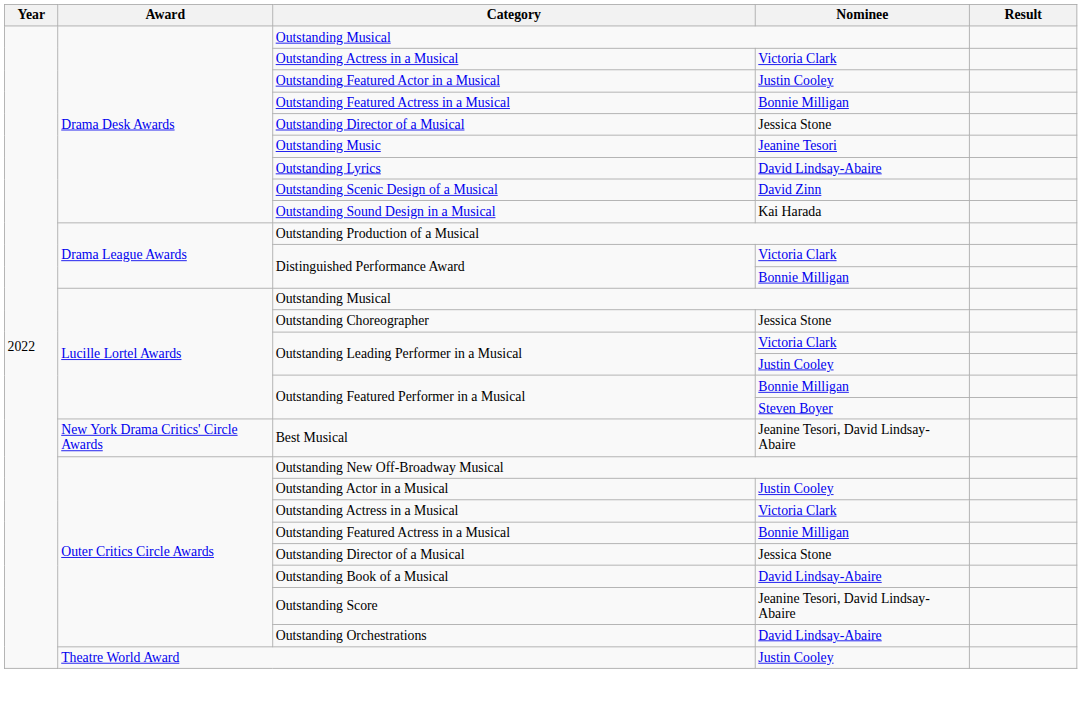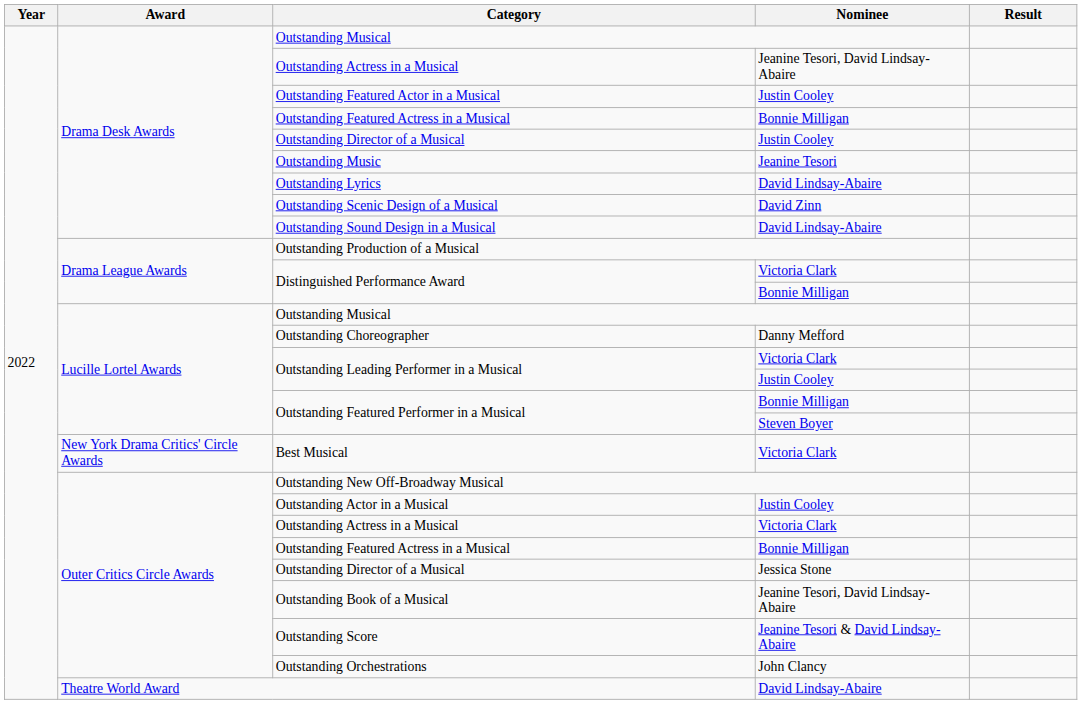 <table class="wikitable">
 <tr>
 <th width="5%">Year</th>
 <th width="20%">Award</th>
 <th width="45%">Category</th>
 <th width="20%">Nominee</th>
 <th width="10%">Result</th>
 </tr>
 <tr>
 <td rowspan="31">2022</td>
 <td rowspan="9"><a href='#'>Drama Desk Awards</a></td>
 <td colspan="2"><a href='#'>Outstanding Musical</a></td>
 <td></td>
 </tr>
 <tr>
 <td><a href='#'>Outstanding Actress in a Musical</a></td>
-<td><a href='#'>Victoria Clark</a></td>
+<td>Jeanine Tesori, David Lindsay-Abaire</td>
 <td></td>
 </tr>
 <tr>
 <td><a href='#'>Outstanding Featured Actor in a Musical</a></td>
 <td><a href='#'>Justin Cooley</a></td>
 <td></td>
 </tr>
 <tr>
 <td><a href='#'>Outstanding Featured Actress in a Musical</a></td>
 <td><a href='#'>Bonnie Milligan</a></td>
 <td></td>
 </tr>
 <tr>
 <td><a href='#'>Outstanding Director of a Musical</a></td>
-<td>Jessica Stone</td>
+<td><a href='#'>Justin Cooley</a></td>
 <td></td>
 </tr>
 <tr>
 <td><a href='#'>Outstanding Music</a></td>
 <td><a href='#'>Jeanine Tesori</a></td>
 <td></td>
 </tr>
 <tr>
 <td><a href='#'>Outstanding Lyrics</a></td>
 <td><a href='#'>David Lindsay-Abaire</a></td>
 <td></td>
 </tr>
 <tr>
 <td><a href='#'>Outstanding Scenic Design of a Musical</a></td>
 <td><a href='#'>David Zinn</a></td>
 <td></td>
 </tr>
 <tr>
 <td><a href='#'>Outstanding Sound Design in a Musical</a></td>
-<td>Kai Harada</td>
+<td><a href='#'>David Lindsay-Abaire</a></td>
 <td></td>
 </tr>
 <tr>
 <td rowspan="3"><a href='#'>Drama League Awards</a></td>
 <td colspan="2">Outstanding Production of a Musical</td>
 <td></td>
 </tr>
 <tr>
 <td rowspan="2">Distinguished Performance Award</td>
 <td><a href='#'>Victoria Clark</a></td>
 <td></td>
 </tr>
 <tr>
 <td><a href='#'>Bonnie Milligan</a></td>
 <td></td>
 </tr>
 <tr>
 <td rowspan="6"><a href='#'>Lucille Lortel Awards</a></td>
 <td colspan="2">Outstanding Musical</td>
 <td></td>
 </tr>
 <tr>
 <td>Outstanding Choreographer</td>
-<td>Jessica Stone</td>
+<td>Danny Mefford</td>
 <td></td>
 </tr>
 <tr>
 <td rowspan="2">Outstanding Leading Performer in a Musical</td>
 <td><a href='#'>Victoria Clark</a></td>
 <td></td>
 </tr>
 <tr>
 <td><a href='#'>Justin Cooley</a></td>
 <td></td>
 </tr>
 <tr>
 <td rowspan="2">Outstanding Featured Performer in a Musical</td>
 <td><a href='#'>Bonnie Milligan</a></td>
 <td></td>
 </tr>
 <tr>
 <td><a href='#'>Steven Boyer</a></td>
 <td></td>
 </tr>
 <tr>
 <td><a href='#'>New York Drama Critics' Circle Awards</a></td>
 <td>Best Musical</td>
-<td>Jeanine Tesori, David Lindsay-Abaire</td>
+<td><a href='#'>Victoria Clark</a></td>
 <td></td>
 </tr>
 <tr>
 <td rowspan="8"><a href='#'>Outer Critics Circle Awards</a></td>
 <td colspan="2">Outstanding New Off-Broadway Musical</td>
 <td></td>
 </tr>
 <tr>
 <td>Outstanding Actor in a Musical</td>
 <td><a href='#'>Justin Cooley</a></td>
 <td></td>
 </tr>
 <tr>
 <td>Outstanding Actress in a Musical</td>
 <td><a href='#'>Victoria Clark</a></td>
 <td></td>
 </tr>
 <tr>
 <td>Outstanding Featured Actress in a Musical</td>
 <td><a href='#'>Bonnie Milligan</a></td>
 <td></td>
 </tr>
 <tr>
 <td>Outstanding Director of a Musical</td>
 <td>Jessica Stone</td>
 <td></td>
 </tr>
 <tr>
 <td>Outstanding Book of a Musical</td>
-<td><a href='#'>David Lindsay-Abaire</a></td>
+<td>Jeanine Tesori, David Lindsay-Abaire</td>
 <td></td>
 </tr>
 <tr>
 <td>Outstanding Score</td>
-<td>Jeanine Tesori, David Lindsay-Abaire</td>
+<td><a href='#'>Jeanine Tesori</a> & <a href='#'>David Lindsay-Abaire</a></td>
 <td></td>
 </tr>
 <tr>
 <td>Outstanding Orchestrations</td>
-<td><a href='#'>David Lindsay-Abaire</a></td>
+<td>John Clancy</td>
 <td></td>
 </tr>
 <tr>
 <td colspan="2"><a href='#'>Theatre World Award</a></td>
-<td><a href='#'>Justin Cooley</a></td>
+<td><a href='#'>David Lindsay-Abaire</a></td>
 <td></td>
 </tr>
 </table>
